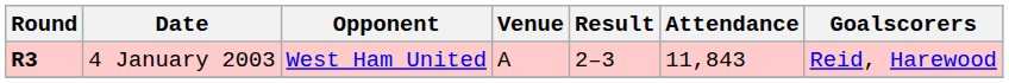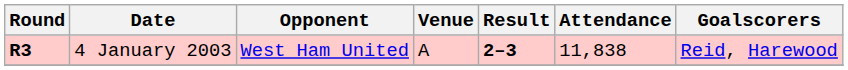 <table class="wikitable">
 <tr>
 <th>Round</th>
 <th>Date</th>
 <th>Opponent</th>
 <th>Venue</th>
 <th>Result</th>
 <th>Attendance</th>
 <th>Goalscorers</th>
 </tr>
 <tr style="background-color: #ffcccb;">
 <td><strong>R3</strong></td>
 <td>4 January 2003</td>
 <td><a href='#'>West Ham United</a></td>
 <td>A</td>
-<td>2–3</td>
-<td>11,843</td>
+<td><strong>2–3</strong></td>
+<td>11,838</td>
 <td><a href='#'>Reid</a>, <a href='#'>Harewood</a></td>
 </tr>
 <tr style="background-color: #ffd0e3;">
 </tr>
 </table>
